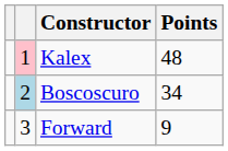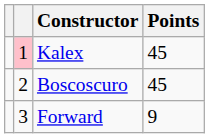 <table class="wikitable" style="font-size: 95%;">
 <tr>
 <th></th>
 <th></th>
 <th>Constructor</th>
 <th>Points</th>
 </tr>
 <tr>
 <td></td>
 <td align=center style="background: pink;">1</td>
 <td> <a href='#'>Kalex</a></td>
-<td align=left>48</td>
+<td align=left>45</td>
 </tr>
 <tr>
 <td></td>
-<td align=center style="background: lightblue;">2</td>
+<td align=center>2</td>
 <td> <a href='#'>Boscoscuro</a></td>
-<td align=left>34</td>
+<td align=left>45</td>
 </tr>
 <tr>
 <td></td>
 <td align=center>3</td>
 <td> <a href='#'>Forward</a></td>
 <td align=left>9</td>
 </tr>
 </table>
